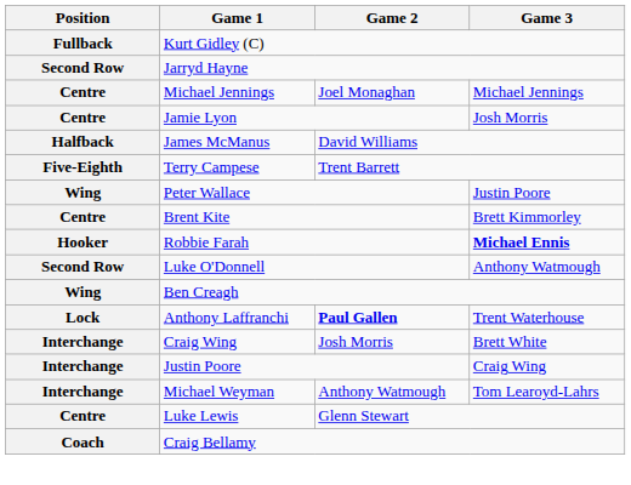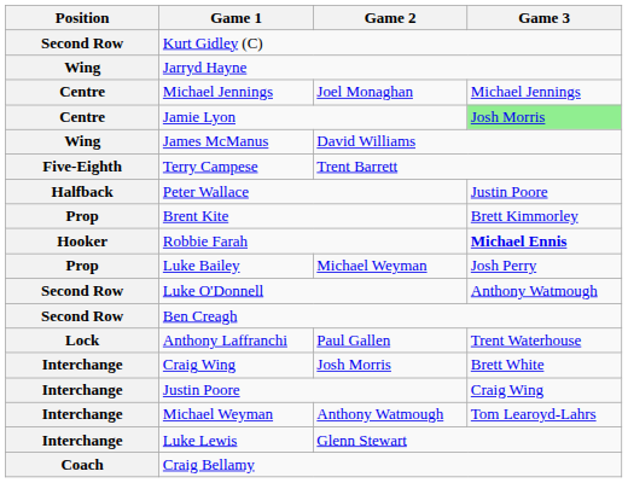 <table class="wikitable">
 <tr>
 <th width="150">Position</th>
 <th width="150">Game 1</th>
 <th width="150">Game 2</th>
 <th width="150">Game 3</th>
 </tr>
 <tr>
-<th>Fullback</th>
+<th>Second Row</th>
 <td colspan="3"> <a href='#'>Kurt Gidley</a> (C)</td>
 </tr>
 <tr>
-<th>Second Row</th>
+<th>Wing</th>
 <td colspan="3"> <a href='#'>Jarryd Hayne</a></td>
 </tr>
 <tr>
 <th>Centre</th>
 <td colspan="1"> <a href='#'>Michael Jennings</a></td>
 <td colspan="1"> <a href='#'>Joel Monaghan</a></td>
 <td colspan="1"> <a href='#'>Michael Jennings</a></td>
 </tr>
 <tr>
 <th>Centre</th>
 <td colspan="2"> <a href='#'>Jamie Lyon</a></td>
-<td colspan="1"> <a href='#'>Josh Morris</a></td>
+<td colspan="1" style="background: lightgreen;"> <a href='#'>Josh Morris</a></td>
 </tr>
 <tr>
-<th>Halfback</th>
+<th>Wing</th>
 <td colspan="1"> <a href='#'>James McManus</a></td>
 <td colspan="2"> <a href='#'>David Williams</a></td>
 </tr>
 <tr>
 <th>Five-Eighth</th>
 <td colspan="1"> <a href='#'>Terry Campese</a></td>
 <td colspan="2"> <a href='#'>Trent Barrett</a></td>
 </tr>
 <tr>
-<th>Wing</th>
+<th>Halfback</th>
 <td colspan="2"> <a href='#'>Peter Wallace</a></td>
 <td colspan="1"> <a href='#'>Justin Poore</a></td>
 </tr>
 <tr>
-<th>Centre</th>
+<th>Prop</th>
 <td colspan="2"> <a href='#'>Brent Kite</a></td>
 <td colspan="1"> <a href='#'>Brett Kimmorley</a></td>
 </tr>
 <tr>
 <th>Hooker</th>
 <td colspan="2"> <a href='#'>Robbie Farah</a></td>
 <td colspan="1"><strong> <a href='#'>Michael Ennis</a></strong></td>
 </tr>
 <tr>
+<th>Prop</th>
+<td colspan="1"> <a href='#'>Luke Bailey</a></td>
+<td colspan="1"> <a href='#'>Michael Weyman</a></td>
+<td colspan="1"> <a href='#'>Josh Perry</a></td>
+</tr>
+<tr>
 <th>Second Row</th>
 <td colspan="2"> <a href='#'>Luke O'Donnell</a></td>
 <td colspan="1"> <a href='#'>Anthony Watmough</a></td>
 </tr>
 <tr>
-<th>Wing</th>
+<th>Second Row</th>
 <td colspan="3"> <a href='#'>Ben Creagh</a></td>
 </tr>
 <tr>
 <th>Lock</th>
 <td colspan="1"> <a href='#'>Anthony Laffranchi</a></td>
-<td colspan="1"><strong> <a href='#'>Paul Gallen</a></strong></td>
+<td colspan="1"> <a href='#'>Paul Gallen</a></td>
 <td colspan="1"> <a href='#'>Trent Waterhouse</a></td>
 </tr>
 <tr>
 <th>Interchange</th>
 <td colspan="1"> <a href='#'>Craig Wing</a></td>
 <td colspan="1"> <a href='#'>Josh Morris</a></td>
 <td colspan="1"> <a href='#'>Brett White</a></td>
 </tr>
 <tr>
 <th>Interchange</th>
 <td colspan="2"> <a href='#'>Justin Poore</a></td>
 <td colspan="1"> <a href='#'>Craig Wing</a></td>
 </tr>
 <tr>
 <th>Interchange</th>
 <td colspan="1"> <a href='#'>Michael Weyman</a></td>
 <td colspan="1"> <a href='#'>Anthony Watmough</a></td>
 <td colspan="1"> <a href='#'>Tom Learoyd-Lahrs</a></td>
 </tr>
 <tr>
-<th>Centre</th>
+<th>Interchange</th>
 <td colspan="1"> <a href='#'>Luke Lewis</a></td>
 <td colspan="2"> <a href='#'>Glenn Stewart</a></td>
 </tr>
 <tr>
 <th>Coach</th>
 <td colspan="3"> <a href='#'>Craig Bellamy</a></td>
 </tr>
 </table>
